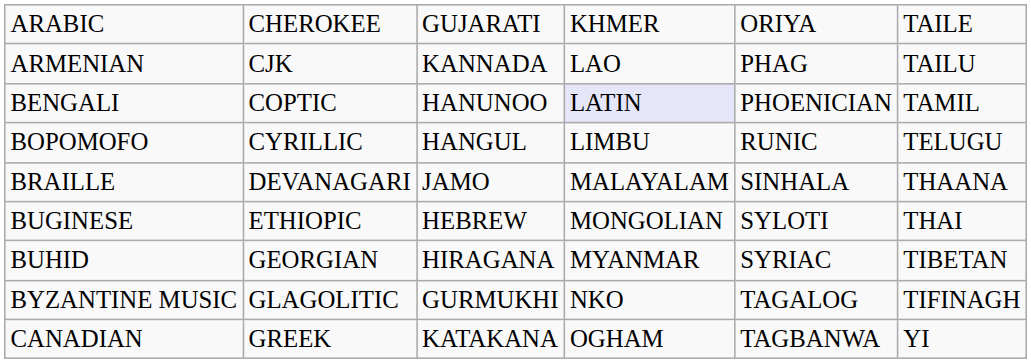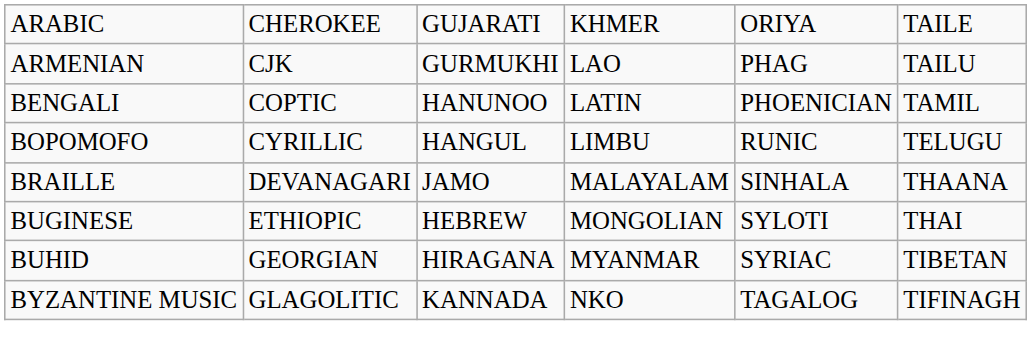 <table class="wikitable">
 <tr>
 <td>ARABIC</td>
 <td>CHEROKEE</td>
 <td>GUJARATI</td>
 <td>KHMER</td>
 <td>ORIYA</td>
 <td>TAILE</td>
 </tr>
 <tr>
 <td>ARMENIAN</td>
 <td>CJK</td>
-<td>KANNADA</td>
+<td>GURMUKHI</td>
 <td>LAO</td>
 <td>PHAG</td>
 <td>TAILU</td>
 </tr>
 <tr>
 <td>BENGALI</td>
 <td>COPTIC</td>
 <td>HANUNOO</td>
-<td style="background: lavender;">LATIN</td>
+<td>LATIN</td>
 <td>PHOENICIAN</td>
 <td>TAMIL</td>
 </tr>
 <tr>
 <td>BOPOMOFO</td>
 <td>CYRILLIC</td>
 <td>HANGUL</td>
 <td>LIMBU</td>
 <td>RUNIC</td>
 <td>TELUGU</td>
 </tr>
 <tr>
 <td>BRAILLE</td>
 <td>DEVANAGARI</td>
 <td>JAMO</td>
 <td>MALAYALAM</td>
 <td>SINHALA</td>
 <td>THAANA</td>
 </tr>
 <tr>
 <td>BUGINESE</td>
 <td>ETHIOPIC</td>
 <td>HEBREW</td>
 <td>MONGOLIAN</td>
 <td>SYLOTI</td>
 <td>THAI</td>
 </tr>
 <tr>
 <td>BUHID</td>
 <td>GEORGIAN</td>
 <td>HIRAGANA</td>
 <td>MYANMAR</td>
 <td>SYRIAC</td>
 <td>TIBETAN</td>
 </tr>
 <tr>
 <td>BYZANTINE MUSIC</td>
 <td>GLAGOLITIC</td>
-<td>GURMUKHI</td>
+<td>KANNADA</td>
 <td>NKO</td>
 <td>TAGALOG</td>
 <td>TIFINAGH</td>
 </tr>
-<tr>
-<td>CANADIAN</td>
-<td>GREEK</td>
-<td>KATAKANA</td>
-<td>OGHAM</td>
-<td>TAGBANWA</td>
-<td>YI</td>
-</tr>
 </table>
